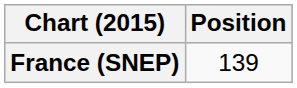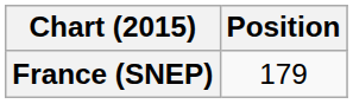 <table class="wikitable plainrowheaders" style="text-align:center">
 <tr>
 <th scope="col">Chart (2015)</th>
 <th scope="col">Position</th>
 </tr>
 <tr>
 <th scope="row">France (SNEP)</th>
-<td>139</td>
+<td>179</td>
 </tr>
 </table>
